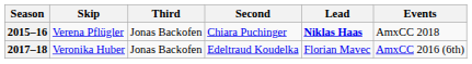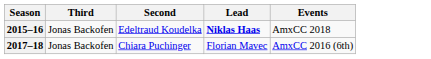 <table class="wikitable">
 <tr>
 <th scope="col">Season</th>
-<th scope="col">Skip</th>
 <th scope="col">Third</th>
 <th scope="col">Second</th>
 <th scope="col">Lead</th>
 <th scope="col">Events</th>
 </tr>
 <tr>
 <th scope="row">2015–16</th>
-<td><a href='#'>Verena Pflügler</a></td>
 <td>Jonas Backofen</td>
-<td><a href='#'>Chiara Puchinger</a></td>
+<td><a href='#'>Edeltraud Koudelka</a></td>
 <td><strong><a href='#'>Niklas Haas</a></strong></td>
 <td>AmxCC 2018 </td>
 </tr>
 <tr>
 <th scope="row">2017–18</th>
-<td><a href='#'>Veronika Huber</a></td>
 <td>Jonas Backofen</td>
-<td><a href='#'>Edeltraud Koudelka</a></td>
+<td><a href='#'>Chiara Puchinger</a></td>
 <td><a href='#'>Florian Mavec</a></td>
 <td><a href='#'>AmxCC</a> 2016 (6th)</td>
 </tr>
 </table>
